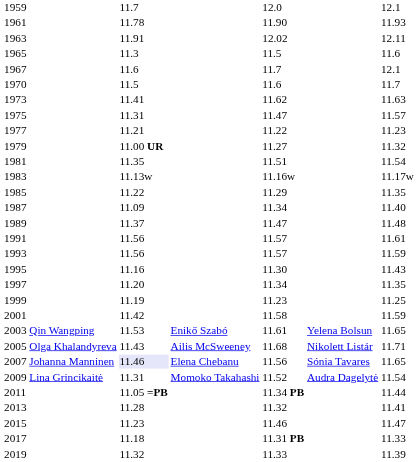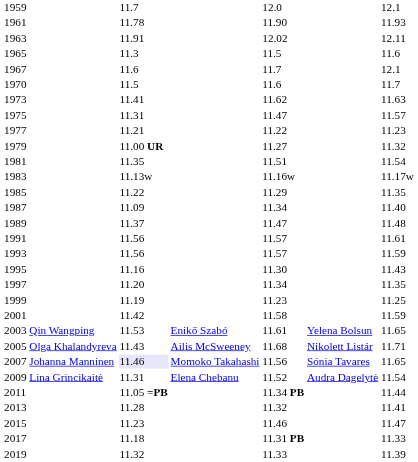 <table>
 <tr>
 <td>1959</td>
 <td></td>
 <td>11.7</td>
 <td></td>
 <td>12.0</td>
 <td></td>
 <td>12.1</td>
 </tr>
 <tr>
 <td>1961</td>
 <td></td>
 <td>11.78</td>
 <td></td>
 <td>11.90</td>
 <td></td>
 <td>11.93</td>
 </tr>
 <tr>
 <td>1963</td>
 <td></td>
 <td>11.91</td>
 <td></td>
 <td>12.02</td>
 <td></td>
 <td>12.11</td>
 </tr>
 <tr>
 <td>1965</td>
 <td></td>
 <td>11.3</td>
 <td></td>
 <td>11.5</td>
 <td></td>
 <td>11.6</td>
 </tr>
 <tr>
 <td>1967</td>
 <td></td>
 <td>11.6</td>
 <td></td>
 <td>11.7</td>
 <td></td>
 <td>12.1</td>
 </tr>
 <tr>
 <td>1970</td>
 <td></td>
 <td>11.5</td>
 <td></td>
 <td>11.6</td>
 <td></td>
 <td>11.7</td>
 </tr>
 <tr>
 <td>1973</td>
 <td></td>
 <td>11.41</td>
 <td></td>
 <td>11.62</td>
 <td></td>
 <td>11.63</td>
 </tr>
 <tr>
 <td>1975</td>
 <td></td>
 <td>11.31</td>
 <td></td>
 <td>11.47</td>
 <td></td>
 <td>11.57</td>
 </tr>
 <tr>
 <td>1977</td>
 <td></td>
 <td>11.21</td>
 <td></td>
 <td>11.22</td>
 <td></td>
 <td>11.23</td>
 </tr>
 <tr>
 <td>1979</td>
 <td></td>
 <td>11.00 <strong>UR</strong></td>
 <td></td>
 <td>11.27</td>
 <td></td>
 <td>11.32</td>
 </tr>
 <tr>
 <td>1981</td>
 <td></td>
 <td>11.35</td>
 <td></td>
 <td>11.51</td>
 <td></td>
 <td>11.54</td>
 </tr>
 <tr>
 <td>1983</td>
 <td></td>
 <td>11.13w</td>
 <td></td>
 <td>11.16w</td>
 <td></td>
 <td>11.17w</td>
 </tr>
 <tr>
 <td>1985</td>
 <td></td>
 <td>11.22</td>
 <td></td>
 <td>11.29</td>
 <td></td>
 <td>11.35</td>
 </tr>
 <tr>
 <td>1987</td>
 <td></td>
 <td>11.09</td>
 <td></td>
 <td>11.34</td>
 <td></td>
 <td>11.40</td>
 </tr>
 <tr>
 <td>1989</td>
 <td></td>
 <td>11.37</td>
 <td></td>
 <td>11.47</td>
 <td></td>
 <td>11.48</td>
 </tr>
 <tr>
 <td>1991</td>
 <td></td>
 <td>11.56</td>
 <td></td>
 <td>11.57</td>
 <td></td>
 <td>11.61</td>
 </tr>
 <tr>
 <td>1993</td>
 <td></td>
 <td>11.56</td>
 <td></td>
 <td>11.57</td>
 <td></td>
 <td>11.59</td>
 </tr>
 <tr>
 <td>1995</td>
 <td></td>
 <td>11.16</td>
 <td></td>
 <td>11.30</td>
 <td></td>
 <td>11.43</td>
 </tr>
 <tr>
 <td>1997</td>
 <td></td>
 <td>11.20</td>
 <td></td>
 <td>11.34</td>
 <td></td>
 <td>11.35</td>
 </tr>
 <tr>
 <td>1999</td>
 <td></td>
 <td>11.19</td>
 <td></td>
 <td>11.23</td>
 <td></td>
 <td>11.25</td>
 </tr>
 <tr>
 <td>2001</td>
 <td></td>
 <td>11.42</td>
 <td></td>
 <td>11.58</td>
 <td></td>
 <td>11.59</td>
 </tr>
 <tr>
 <td>2003</td>
 <td><a href='#'>Qin Wangping</a><br> </td>
 <td>11.53</td>
 <td><a href='#'>Enikő Szabó</a><br> </td>
 <td>11.61</td>
 <td><a href='#'>Yelena Bolsun</a><br> </td>
 <td>11.65</td>
 </tr>
 <tr>
 <td>2005</td>
 <td><a href='#'>Olga Khalandyreva</a><br> </td>
 <td>11.43</td>
 <td><a href='#'>Ailis McSweeney</a><br> </td>
 <td>11.68</td>
 <td><a href='#'>Nikolett Listár</a><br> </td>
 <td>11.71</td>
 </tr>
 <tr>
 <td>2007</td>
 <td><a href='#'>Johanna Manninen</a><br> </td>
 <td style="background: lavender;">11.46</td>
-<td><a href='#'>Elena Chebanu</a><br> </td>
+<td><a href='#'>Momoko Takahashi</a><br> </td>
 <td>11.56</td>
 <td><a href='#'>Sónia Tavares</a> <br> </td>
 <td>11.65</td>
 </tr>
 <tr>
 <td>2009</td>
 <td><a href='#'>Lina Grincikaitė</a><br> </td>
 <td>11.31</td>
-<td><a href='#'>Momoko Takahashi</a><br> </td>
+<td><a href='#'>Elena Chebanu</a><br> </td>
 <td>11.52</td>
 <td><a href='#'>Audra Dagelytė</a><br> </td>
 <td>11.54</td>
 </tr>
 <tr>
 <td>2011</td>
 <td></td>
 <td>11.05 <strong>=PB</strong></td>
 <td></td>
 <td>11.34 <strong>PB</strong></td>
 <td></td>
 <td>11.44</td>
 </tr>
 <tr>
 <td>2013</td>
 <td></td>
 <td>11.28</td>
 <td></td>
 <td>11.32</td>
 <td></td>
 <td>11.41</td>
 </tr>
 <tr>
 <td>2015</td>
 <td></td>
 <td>11.23</td>
 <td></td>
 <td>11.46</td>
 <td></td>
 <td>11.47</td>
 </tr>
 <tr>
 <td>2017</td>
 <td></td>
 <td>11.18</td>
 <td></td>
 <td>11.31 <strong>PB</strong></td>
 <td></td>
 <td>11.33</td>
 </tr>
 <tr>
 <td>2019</td>
 <td></td>
 <td>11.32</td>
 <td></td>
 <td>11.33</td>
 <td></td>
 <td>11.39</td>
 </tr>
 </table>
